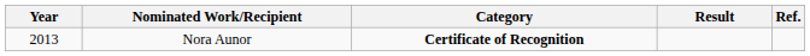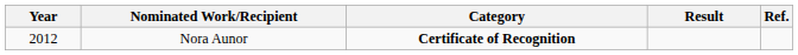 <table width="70%" class="wikitable sortable">
 <tr>
 <th width="10%">Year</th>
 <th width="35%">Nominated Work/Recipient</th>
 <th width="40%">Category</th>
 <th width="15%">Result</th>
 <th width="10%">Ref.</th>
 </tr>
 <tr>
-<td align="center">2013</td>
+<td align="center">2012</td>
 <td align="center">Nora Aunor</td>
 <td align="center"><strong>Certificate of Recognition</strong></td>
 <td></td>
 <td></td>
 </tr>
 </table>
